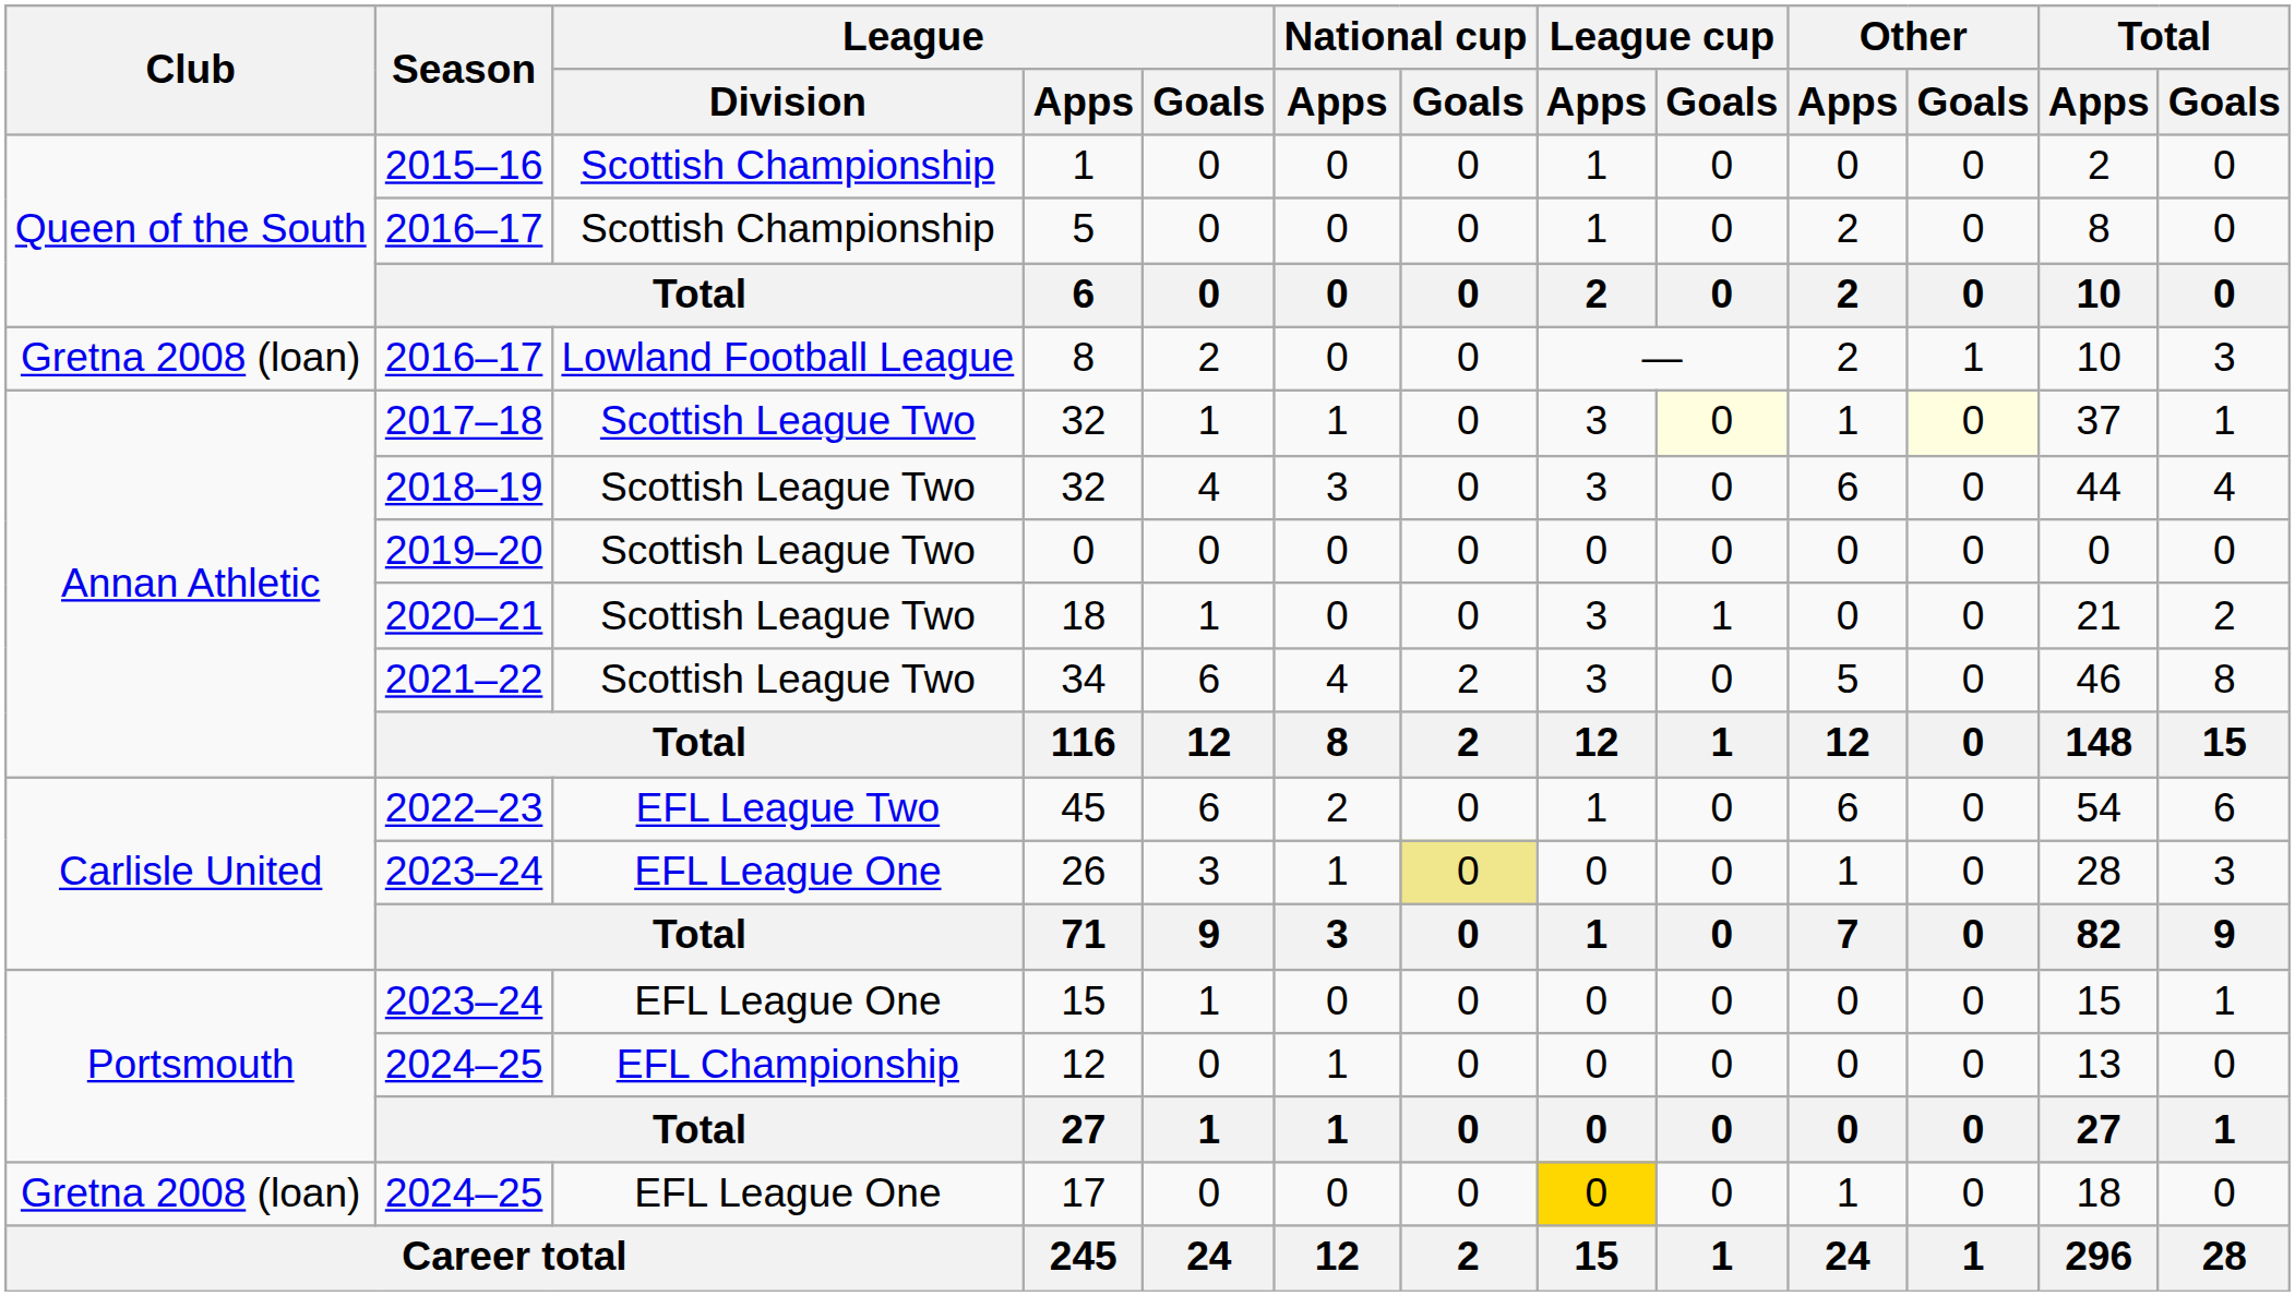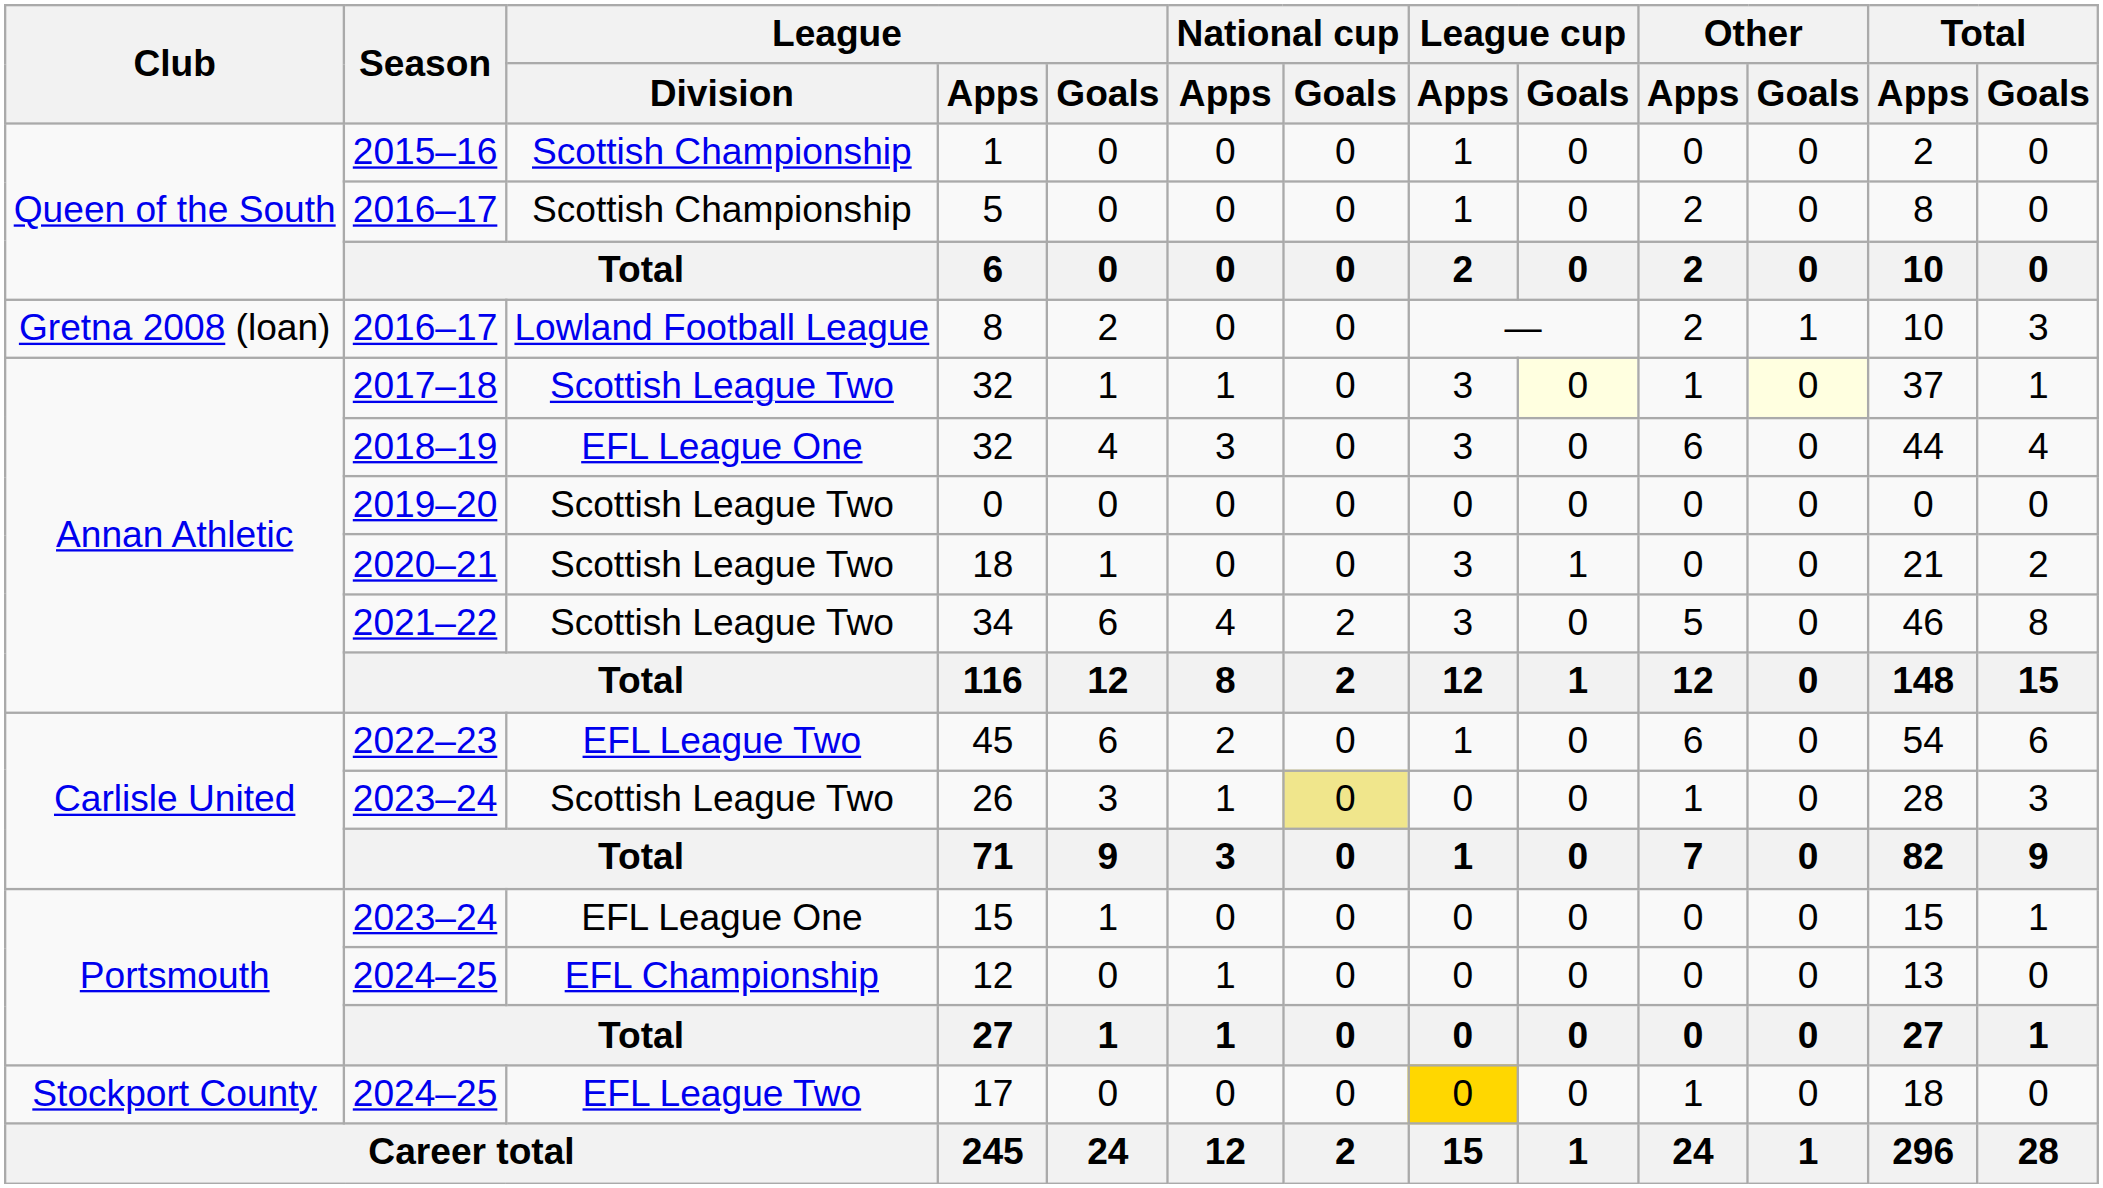 <table class="wikitable" style="text-align:center">
 <tr>
 <th rowspan="2">Club</th>
 <th rowspan="2">Season</th>
 <th colspan="3">League</th>
 <th colspan="2">National cup</th>
 <th colspan="2">League cup</th>
 <th colspan="2">Other</th>
 <th colspan="2">Total</th>
 </tr>
 <tr>
 <th>Division</th>
 <th>Apps</th>
 <th>Goals</th>
 <th>Apps</th>
 <th>Goals</th>
 <th>Apps</th>
 <th>Goals</th>
 <th>Apps</th>
 <th>Goals</th>
 <th>Apps</th>
 <th>Goals</th>
 </tr>
 <tr>
 <td rowspan="3"><a href='#'>Queen of the South</a></td>
 <td><a href='#'>2015–16</a></td>
 <td><a href='#'>Scottish Championship</a></td>
 <td>1</td>
 <td>0</td>
 <td>0</td>
 <td>0</td>
 <td>1</td>
 <td>0</td>
 <td>0</td>
 <td>0</td>
 <td>2</td>
 <td>0</td>
 </tr>
 <tr>
 <td><a href='#'>2016–17</a></td>
 <td>Scottish Championship</td>
 <td>5</td>
 <td>0</td>
 <td>0</td>
 <td>0</td>
 <td>1</td>
 <td>0</td>
 <td>2</td>
 <td>0</td>
 <td>8</td>
 <td>0</td>
 </tr>
 <tr>
 <th colspan="2">Total</th>
 <th>6</th>
 <th>0</th>
 <th>0</th>
 <th>0</th>
 <th>2</th>
 <th>0</th>
 <th>2</th>
 <th>0</th>
 <th>10</th>
 <th>0</th>
 </tr>
 <tr>
 <td><a href='#'>Gretna 2008</a> (loan)</td>
 <td><a href='#'>2016–17</a></td>
 <td><a href='#'>Lowland Football League</a></td>
 <td>8</td>
 <td>2</td>
 <td>0</td>
 <td>0</td>
 <td colspan=2>—</td>
 <td>2</td>
 <td>1</td>
 <td>10</td>
 <td>3</td>
 </tr>
 <tr>
 <td rowspan="6"><a href='#'>Annan Athletic</a></td>
 <td><a href='#'>2017–18</a></td>
 <td><a href='#'>Scottish League Two</a></td>
 <td>32</td>
 <td>1</td>
 <td>1</td>
 <td>0</td>
 <td>3</td>
 <td style="background: lightyellow;">0</td>
 <td>1</td>
 <td style="background: lightyellow;">0</td>
 <td>37</td>
 <td>1</td>
 </tr>
 <tr>
 <td><a href='#'>2018–19</a></td>
-<td>Scottish League Two</td>
+<td rowspan=1><a href='#'>EFL League One</a></td>
 <td>32</td>
 <td>4</td>
 <td>3</td>
 <td>0</td>
 <td>3</td>
 <td>0</td>
 <td>6</td>
 <td>0</td>
 <td>44</td>
 <td>4</td>
 </tr>
 <tr>
 <td><a href='#'>2019–20</a></td>
 <td>Scottish League Two</td>
 <td>0</td>
 <td>0</td>
 <td>0</td>
 <td>0</td>
 <td>0</td>
 <td>0</td>
 <td>0</td>
 <td>0</td>
 <td>0</td>
 <td>0</td>
 </tr>
 <tr>
 <td><a href='#'>2020–21</a></td>
 <td>Scottish League Two</td>
 <td>18</td>
 <td>1</td>
 <td>0</td>
 <td>0</td>
 <td>3</td>
 <td>1</td>
 <td>0</td>
 <td>0</td>
 <td>21</td>
 <td>2</td>
 </tr>
 <tr>
 <td><a href='#'>2021–22</a></td>
 <td>Scottish League Two</td>
 <td>34</td>
 <td>6</td>
 <td>4</td>
 <td>2</td>
 <td>3</td>
 <td>0</td>
 <td>5</td>
 <td>0</td>
 <td>46</td>
 <td>8</td>
 </tr>
 <tr>
 <th colspan="2">Total</th>
 <th>116</th>
 <th>12</th>
 <th>8</th>
 <th>2</th>
 <th>12</th>
 <th>1</th>
 <th>12</th>
 <th>0</th>
 <th>148</th>
 <th>15</th>
 </tr>
 <tr>
 <td rowspan="3"><a href='#'>Carlisle United</a></td>
 <td><a href='#'>2022–23</a></td>
 <td rowspan=1><a href='#'>EFL League Two</a></td>
 <td>45</td>
 <td>6</td>
 <td>2</td>
 <td>0</td>
 <td>1</td>
 <td>0</td>
 <td>6</td>
 <td>0</td>
 <td>54</td>
 <td>6</td>
 </tr>
 <tr>
 <td><a href='#'>2023–24</a></td>
-<td rowspan=1><a href='#'>EFL League One</a></td>
+<td>Scottish League Two</td>
 <td>26</td>
 <td>3</td>
 <td>1</td>
 <td style="background: khaki;">0</td>
 <td>0</td>
 <td>0</td>
 <td>1</td>
 <td>0</td>
 <td>28</td>
 <td>3</td>
 </tr>
 <tr>
 <th colspan="2">Total</th>
 <th>71</th>
 <th>9</th>
 <th>3</th>
 <th>0</th>
 <th>1</th>
 <th>0</th>
 <th>7</th>
 <th>0</th>
 <th>82</th>
 <th>9</th>
 </tr>
 <tr>
 <td rowspan="3"><a href='#'>Portsmouth</a></td>
 <td><a href='#'>2023–24</a></td>
 <td>EFL League One</td>
 <td>15</td>
 <td>1</td>
 <td>0</td>
 <td>0</td>
 <td>0</td>
 <td>0</td>
 <td>0</td>
 <td>0</td>
 <td>15</td>
 <td>1</td>
 </tr>
 <tr>
 <td><a href='#'>2024–25</a></td>
 <td><a href='#'>EFL Championship</a></td>
 <td>12</td>
 <td>0</td>
 <td>1</td>
 <td>0</td>
 <td>0</td>
 <td>0</td>
 <td>0</td>
 <td>0</td>
 <td>13</td>
 <td>0</td>
 </tr>
 <tr>
 <th colspan="2">Total</th>
 <th>27</th>
 <th>1</th>
 <th>1</th>
 <th>0</th>
 <th>0</th>
 <th>0</th>
 <th>0</th>
 <th>0</th>
 <th>27</th>
 <th>1</th>
 </tr>
 <tr>
-<td><a href='#'>Gretna 2008</a> (loan)</td>
+<td><a href='#'>Stockport County</a></td>
 <td><a href='#'>2024–25</a></td>
-<td>EFL League One</td>
+<td rowspan=1><a href='#'>EFL League Two</a></td>
 <td>17</td>
 <td>0</td>
 <td>0</td>
 <td>0</td>
 <td style="background: gold;">0</td>
 <td>0</td>
 <td>1</td>
 <td>0</td>
 <td>18</td>
 <td>0</td>
 </tr>
 <tr>
 <th colspan="3">Career total</th>
 <th>245</th>
 <th>24</th>
 <th>12</th>
 <th>2</th>
 <th>15</th>
 <th>1</th>
 <th>24</th>
 <th>1</th>
 <th>296</th>
 <th>28</th>
 </tr>
 </table>
